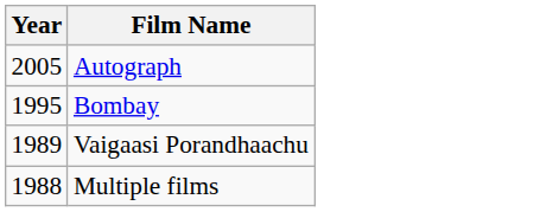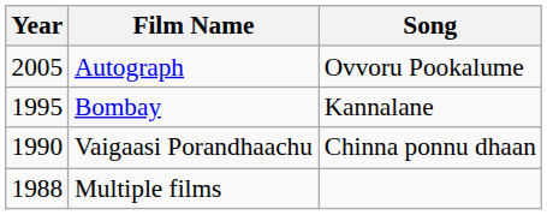 <table class="wikitable">
 <tr>
 <th>Year</th>
 <th>Film Name</th>
+<th>Song</th>
 </tr>
 <tr>
 <td>2005</td>
 <td><a href='#'>Autograph</a></td>
+<td>Ovvoru Pookalume</td>
 </tr>
 <tr>
 <td>1995</td>
 <td><a href='#'>Bombay</a></td>
+<td>Kannalane</td>
 </tr>
 <tr>
-<td>1989</td>
+<td>1990</td>
 <td>Vaigaasi Porandhaachu</td>
+<td>Chinna ponnu dhaan</td>
 </tr>
 <tr>
 <td>1988</td>
 <td>Multiple films</td>
+<td></td>
 </tr>
 </table>
